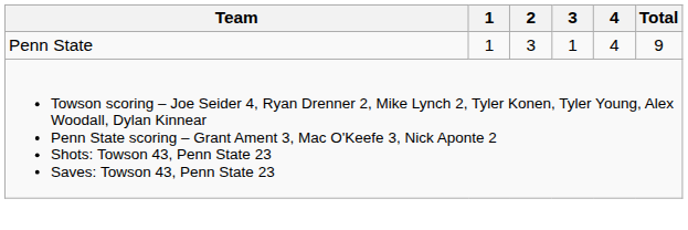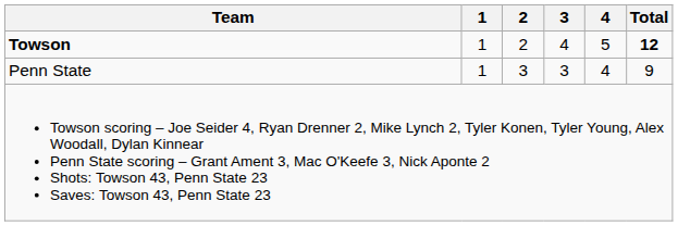 <table class="wikitable" style="text-align:center; max-width:40em">
 <tr>
 <th>Team</th>
 <th style="width:2em">1</th>
 <th style="width:2em">2</th>
 <th style="width:2em">3</th>
 <th style="width:2em">4</th>
 <th style="width:2em">Total</th>
 </tr>
 <tr>
+<td style="text-align:left"><strong>Towson</strong></td>
+<td>1</td>
+<td>2</td>
+<td>4</td>
+<td>5</td>
+<td><strong>12</strong></td>
+</tr>
+<tr>
 <td style="text-align:left">Penn State</td>
 <td>1</td>
 <td>3</td>
-<td>1</td>
+<td>3</td>
 <td>4</td>
 <td>9</td>
 </tr>
 <tr>
 <td colspan=6 style="text-align:left; font-size:88%;"><br><ul><li>Towson scoring – Joe Seider 4, Ryan Drenner 2, Mike Lynch 2, Tyler Konen, Tyler Young, Alex Woodall, Dylan Kinnear</li><li>Penn State scoring – Grant Ament 3, Mac O'Keefe 3, Nick Aponte 2</li><li>Shots: Towson 43, Penn State 23</li><li>Saves: Towson 43, Penn State 23</li></ul></td>
 </tr>
 </table>
